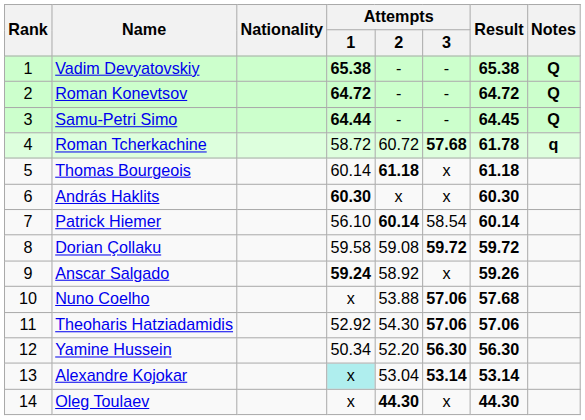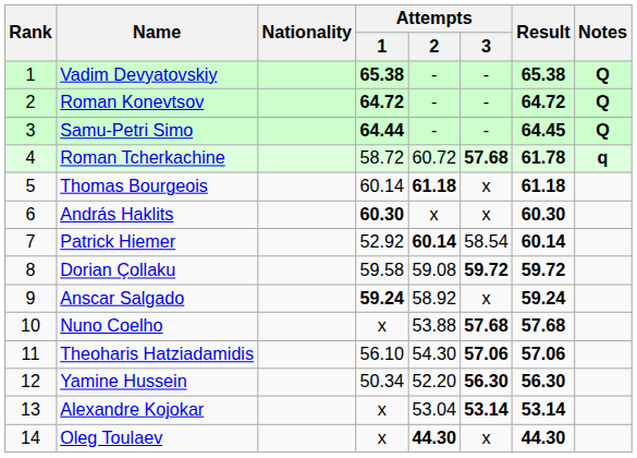 <table class="wikitable sortable" style="text-align:center">
 <tr>
 <th rowspan=2>Rank</th>
 <th rowspan=2>Name</th>
 <th rowspan=2>Nationality</th>
 <th colspan=3>Attempts</th>
 <th rowspan=2>Result</th>
 <th rowspan=2>Notes</th>
 </tr>
 <tr>
 <th>1</th>
 <th>2</th>
 <th>3</th>
 </tr>
 <tr bgcolor=ccffcc>
 <td>1</td>
 <td align=left><a href='#'>Vadim Devyatovskiy</a></td>
 <td align=left></td>
 <td><strong>65.38</strong></td>
 <td>-</td>
 <td>-</td>
 <td><strong>65.38</strong></td>
 <td><strong>Q</strong></td>
 </tr>
 <tr bgcolor=ccffcc>
 <td>2</td>
 <td align=left><a href='#'>Roman Konevtsov</a></td>
 <td align=left></td>
 <td><strong>64.72</strong></td>
 <td>-</td>
 <td>-</td>
 <td><strong>64.72</strong></td>
 <td><strong>Q</strong></td>
 </tr>
 <tr bgcolor=ccffcc>
 <td>3</td>
 <td align=left><a href='#'>Samu-Petri Simo</a></td>
 <td align=left></td>
 <td><strong>64.44</strong></td>
 <td>-</td>
 <td>-</td>
 <td><strong>64.45</strong></td>
 <td><strong>Q</strong></td>
 </tr>
 <tr bgcolor=ddffdd>
 <td>4</td>
 <td align=left><a href='#'>Roman Tcherkachine</a></td>
 <td align=left></td>
 <td>58.72</td>
 <td>60.72</td>
 <td><strong>57.68</strong></td>
 <td><strong>61.78</strong></td>
 <td><strong>q</strong></td>
 </tr>
 <tr>
 <td>5</td>
 <td align=left><a href='#'>Thomas Bourgeois</a></td>
 <td align=left></td>
 <td>60.14</td>
 <td><strong>61.18</strong></td>
 <td>x</td>
 <td><strong>61.18</strong></td>
 <td></td>
 </tr>
 <tr>
 <td>6</td>
 <td align=left><a href='#'>András Haklits</a></td>
 <td align=left></td>
 <td><strong>60.30</strong></td>
 <td>x</td>
 <td>x</td>
 <td><strong>60.30</strong></td>
 <td></td>
 </tr>
 <tr>
 <td>7</td>
 <td align=left><a href='#'>Patrick Hiemer</a></td>
 <td align=left></td>
-<td>56.10</td>
+<td>52.92</td>
 <td><strong>60.14</strong></td>
 <td>58.54</td>
 <td><strong>60.14</strong></td>
 <td></td>
 </tr>
 <tr>
 <td>8</td>
 <td align=left><a href='#'>Dorian Çollaku</a></td>
 <td align=left></td>
 <td>59.58</td>
 <td>59.08</td>
 <td><strong>59.72</strong></td>
 <td><strong>59.72</strong></td>
 <td></td>
 </tr>
 <tr>
 <td>9</td>
 <td align=left><a href='#'>Anscar Salgado</a></td>
 <td align=left></td>
 <td><strong>59.24</strong></td>
 <td>58.92</td>
 <td>x</td>
-<td><strong>59.26</strong></td>
+<td><strong>59.24</strong></td>
 <td></td>
 </tr>
 <tr>
 <td>10</td>
 <td align=left><a href='#'>Nuno Coelho</a></td>
 <td align=left></td>
 <td>x</td>
 <td>53.88</td>
-<td><strong>57.06</strong></td>
+<td><strong>57.68</strong></td>
 <td><strong>57.68</strong></td>
 <td></td>
 </tr>
 <tr>
 <td>11</td>
 <td align=left><a href='#'>Theoharis Hatziadamidis</a></td>
 <td align=left></td>
-<td>52.92</td>
+<td>56.10</td>
 <td>54.30</td>
 <td><strong>57.06</strong></td>
 <td><strong>57.06</strong></td>
 <td></td>
 </tr>
 <tr>
 <td>12</td>
 <td align=left><a href='#'>Yamine Hussein</a></td>
 <td align=left></td>
 <td>50.34</td>
 <td>52.20</td>
 <td><strong>56.30</strong></td>
 <td><strong>56.30</strong></td>
 <td></td>
 </tr>
 <tr>
 <td>13</td>
 <td align=left><a href='#'>Alexandre Kojokar</a></td>
 <td align=left></td>
-<td style="background: paleturquoise;">x</td>
+<td>x</td>
 <td>53.04</td>
 <td><strong>53.14</strong></td>
 <td><strong>53.14</strong></td>
 <td></td>
 </tr>
 <tr>
 <td>14</td>
 <td align=left><a href='#'>Oleg Toulaev</a></td>
 <td align=left></td>
 <td>x</td>
 <td><strong>44.30</strong></td>
 <td>x</td>
 <td><strong>44.30</strong></td>
 <td></td>
 </tr>
 </table>
